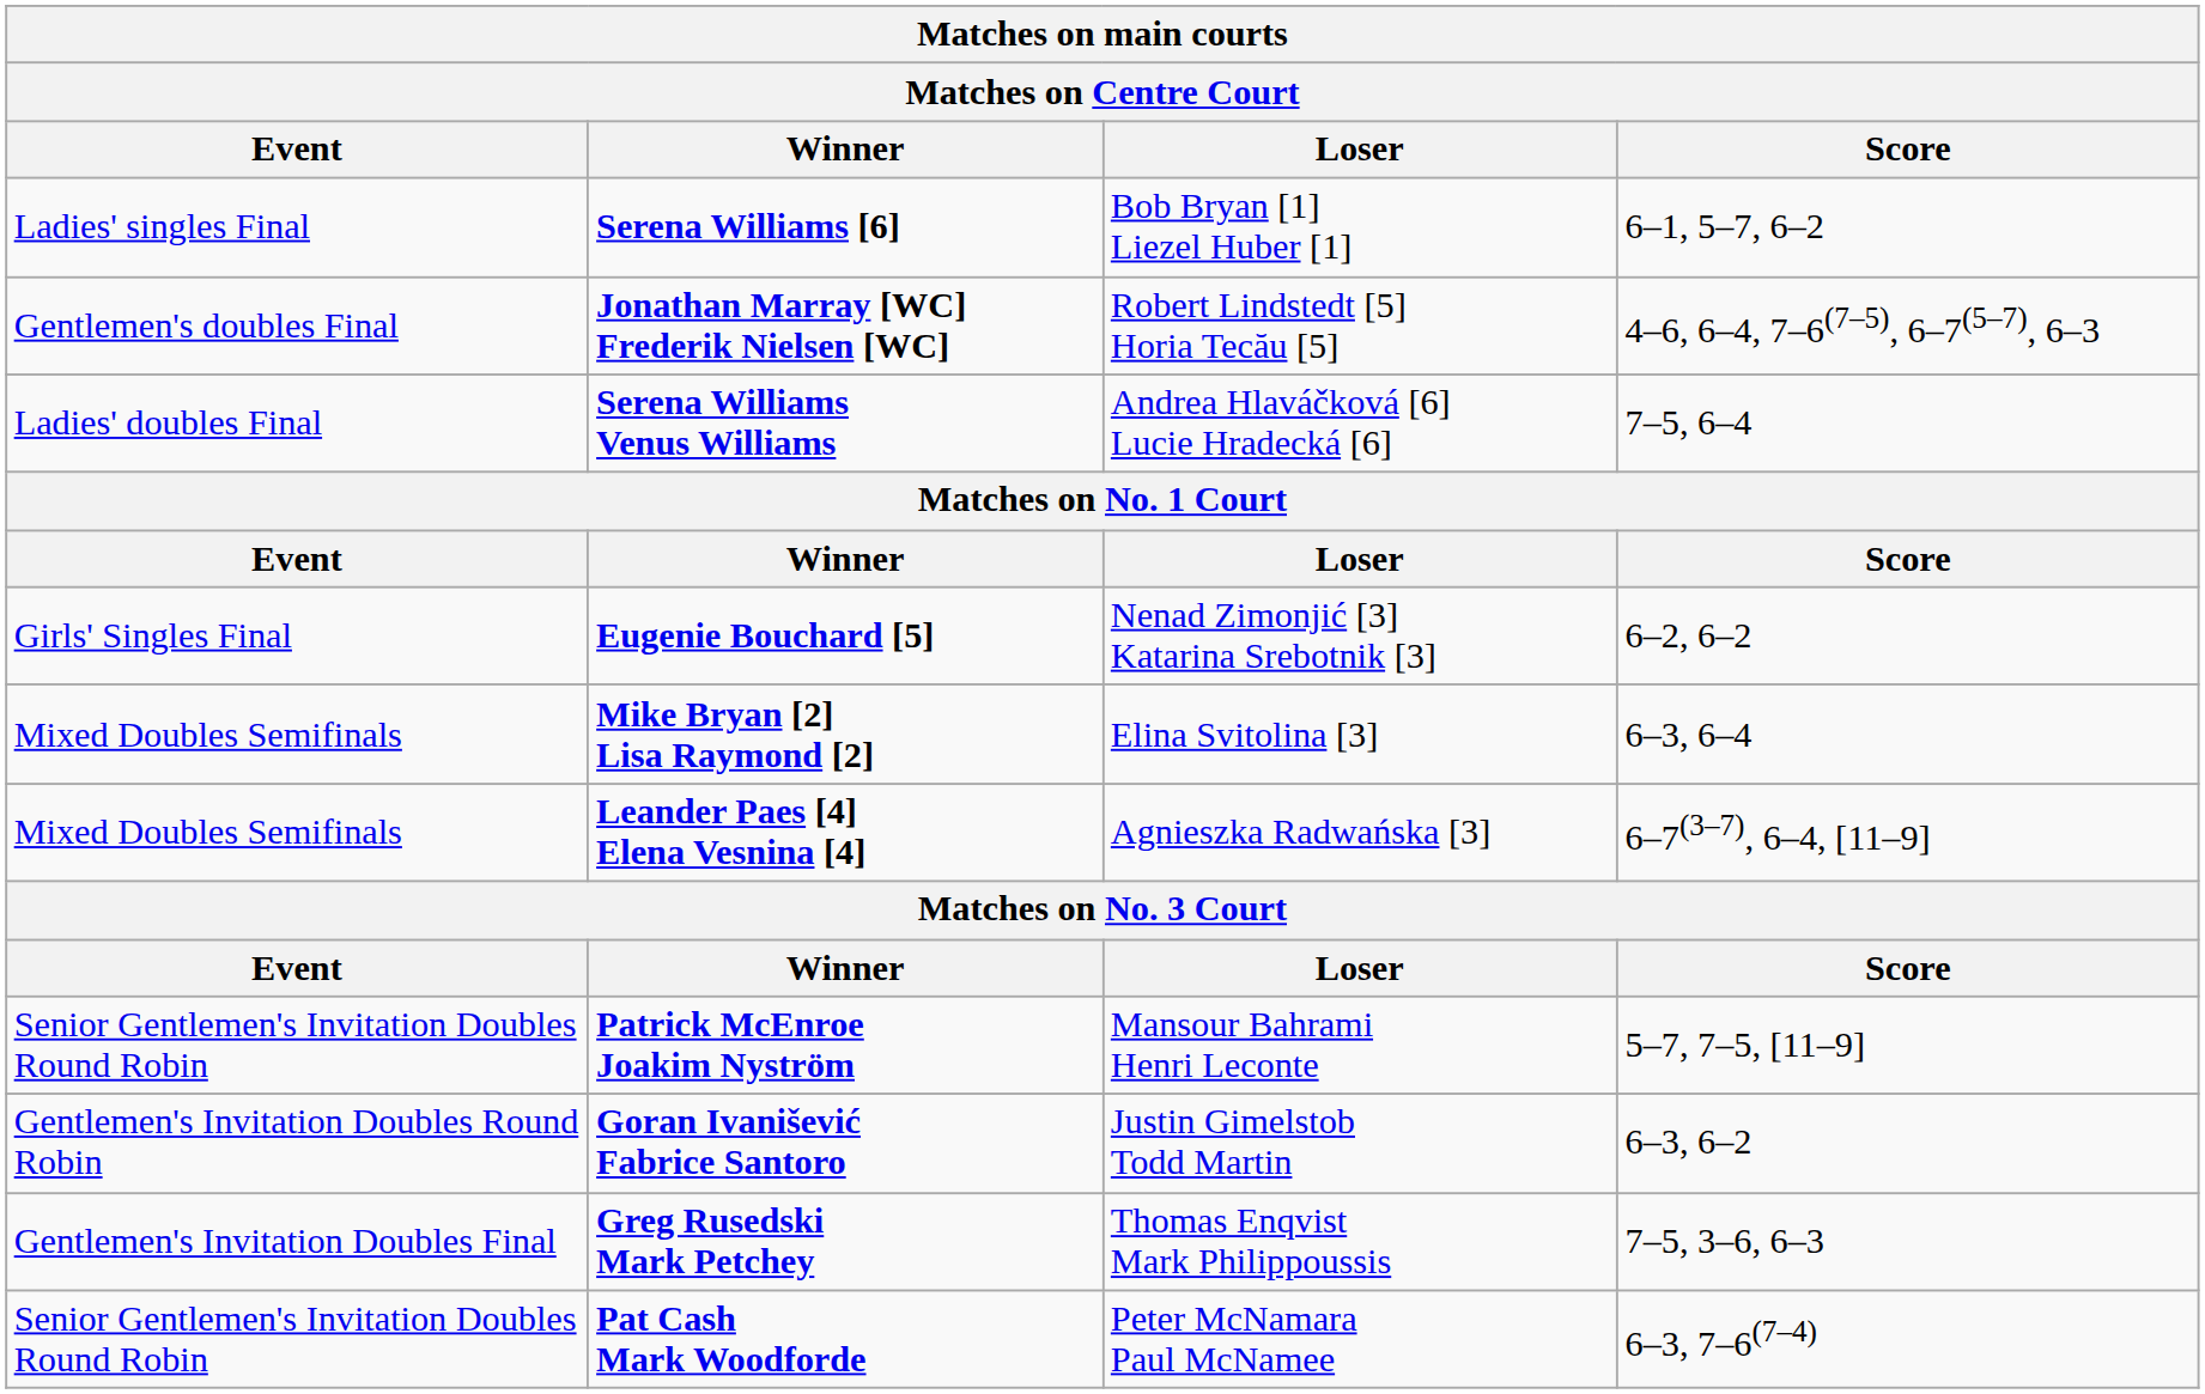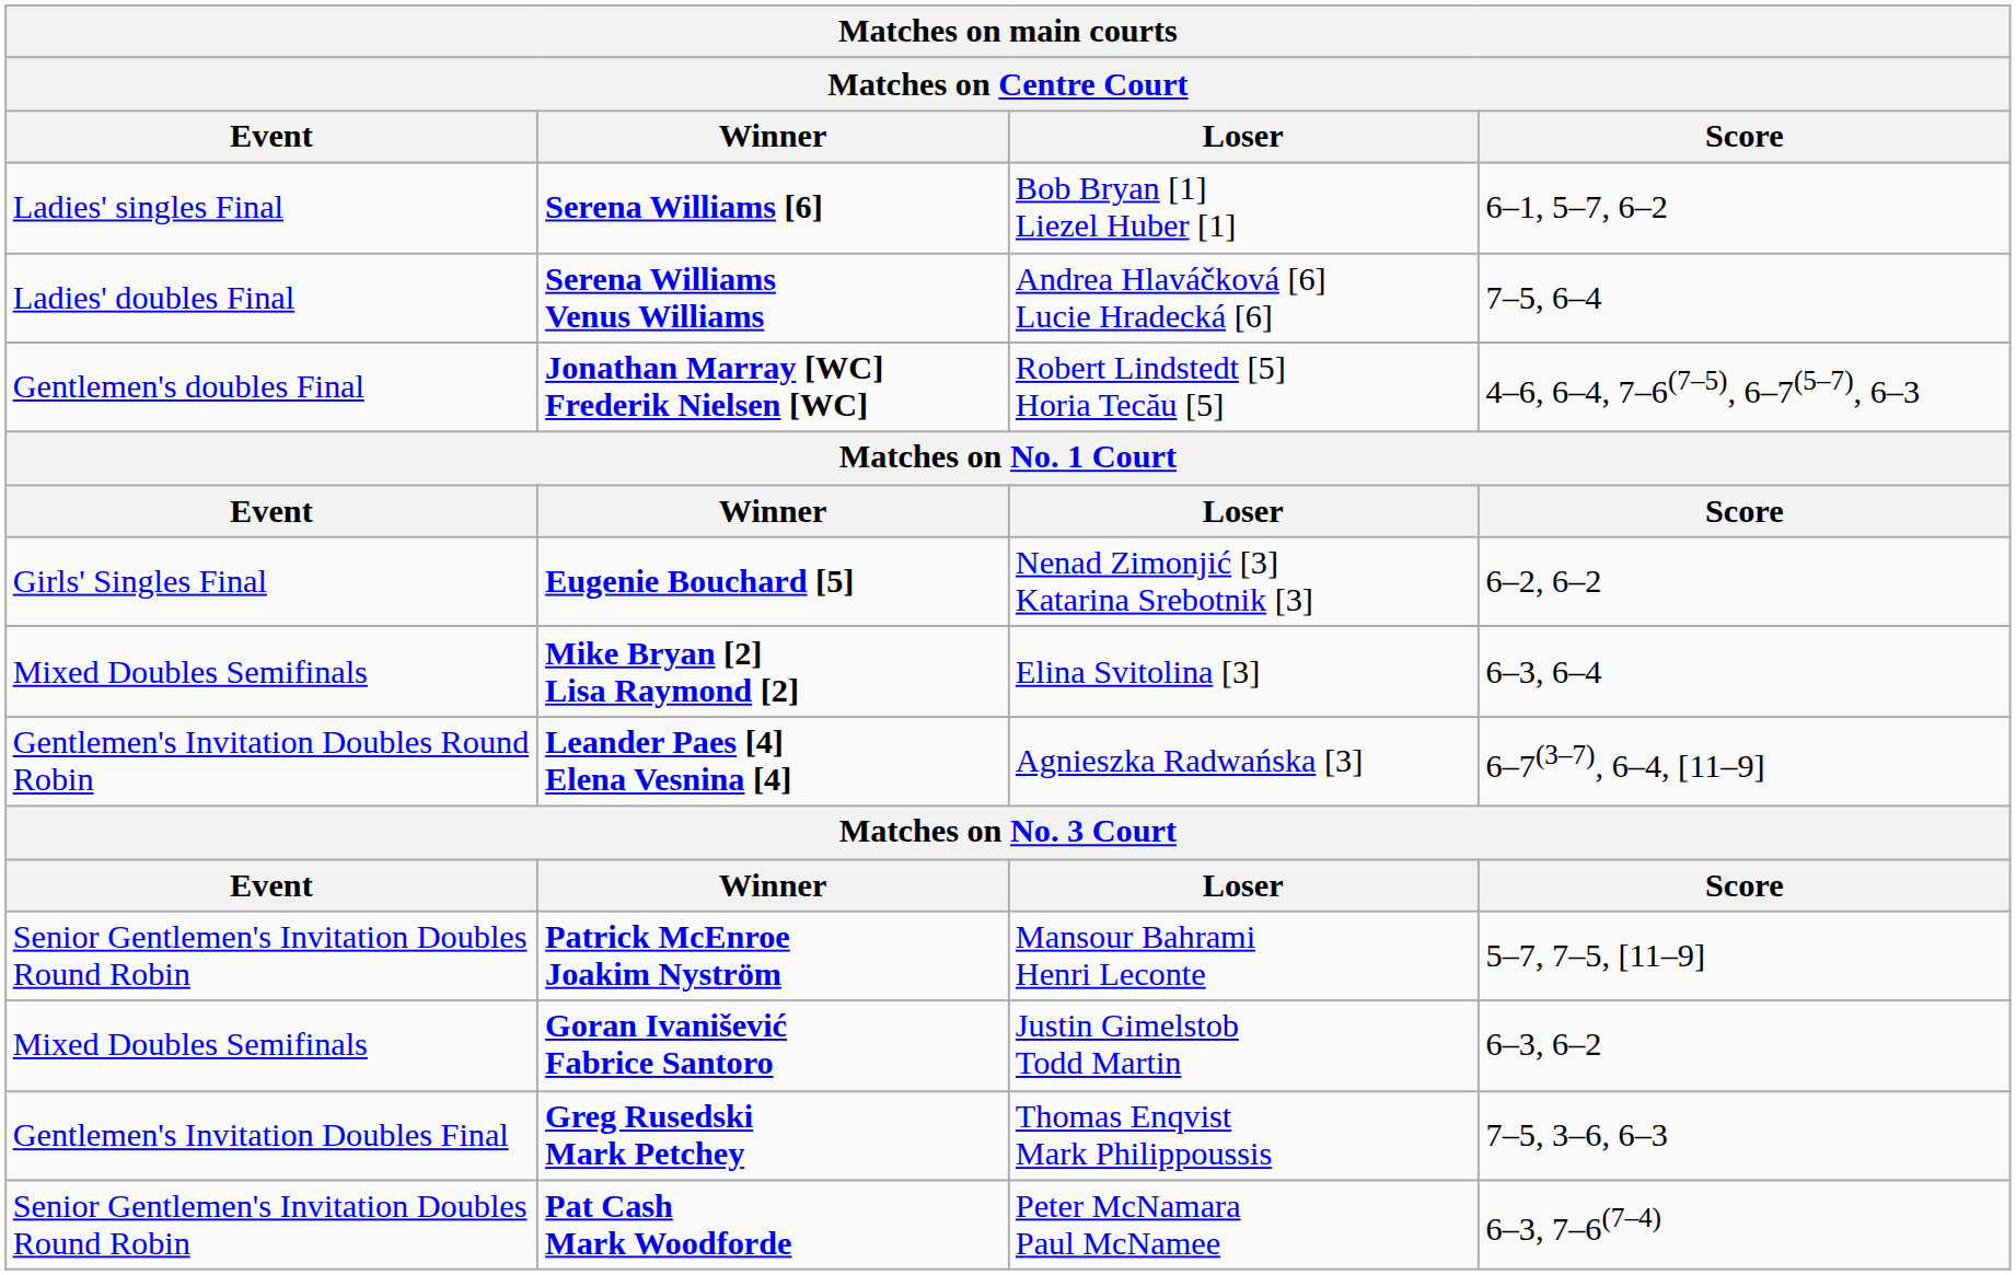 <table class="wikitable collapsible uncollapsed" style="margin:auto;">
 <tr>
 <th colspan="4" style="white-space:nowrap;">Matches on main courts</th>
 </tr>
 <tr>
 <th colspan="4">Matches on <a href='#'>Centre Court</a></th>
 </tr>
 <tr>
 <th width=220>Event</th>
 <th width=220>Winner</th>
 <th width=220>Loser</th>
 <th width=250>Score</th>
 </tr>
 <tr>
 <td><a href='#'>Ladies' singles Final</a></td>
 <td> <strong><a href='#'>Serena Williams</a> [6]</strong></td>
 <td> <a href='#'>Bob Bryan</a> [1]<br> <a href='#'>Liezel Huber</a> [1]</td>
 <td>6–1, 5–7, 6–2</td>
 </tr>
 <tr>
+<td><a href='#'>Ladies' doubles Final</a></td>
+<td> <strong><a href='#'>Serena Williams</a></strong><br> <strong><a href='#'>Venus Williams</a> </strong></td>
+<td> <a href='#'>Andrea Hlaváčková</a> [6]<br> <a href='#'>Lucie Hradecká</a> [6]</td>
+<td>7–5, 6–4</td>
+</tr>
+<tr>
 <td><a href='#'>Gentlemen's doubles Final</a></td>
 <td> <strong><a href='#'>Jonathan Marray</a> [WC]</strong><br> <strong><a href='#'>Frederik Nielsen</a> [WC]</strong></td>
 <td> <a href='#'>Robert Lindstedt</a> [5]<br> <a href='#'>Horia Tecău</a> [5]</td>
 <td>4–6, 6–4, 7–6<sup>(7–5)</sup>, 6–7<sup>(5–7)</sup>, 6–3</td>
-</tr>
-<tr>
-<td><a href='#'>Ladies' doubles Final</a></td>
-<td> <strong><a href='#'>Serena Williams</a></strong><br> <strong><a href='#'>Venus Williams</a> </strong></td>
-<td> <a href='#'>Andrea Hlaváčková</a> [6]<br> <a href='#'>Lucie Hradecká</a> [6]</td>
-<td>7–5, 6–4</td>
 </tr>
 <tr>
 <th colspan="4">Matches on <a href='#'>No. 1 Court</a></th>
 </tr>
 <tr>
 <th width=220>Event</th>
 <th width=220>Winner</th>
 <th width=220>Loser</th>
 <th width=250>Score</th>
 </tr>
 <tr>
 <td><a href='#'>Girls' Singles Final</a></td>
 <td> <strong><a href='#'>Eugenie Bouchard</a> [5]</strong></td>
 <td> <a href='#'>Nenad Zimonjić</a> [3]<br> <a href='#'>Katarina Srebotnik</a> [3]</td>
 <td>6–2, 6–2</td>
 </tr>
 <tr>
 <td><a href='#'>Mixed Doubles Semifinals</a></td>
 <td> <strong><a href='#'>Mike Bryan</a> [2]</strong><br> <strong><a href='#'>Lisa Raymond</a> [2]</strong></td>
 <td> <a href='#'>Elina Svitolina</a> [3]</td>
 <td>6–3, 6–4</td>
 </tr>
 <tr>
-<td><a href='#'>Mixed Doubles Semifinals</a></td>
+<td><a href='#'>Gentlemen's Invitation Doubles Round Robin</a></td>
 <td> <strong><a href='#'>Leander Paes</a> [4]</strong><br> <strong><a href='#'>Elena Vesnina</a> [4]</strong></td>
 <td> <a href='#'>Agnieszka Radwańska</a> [3]</td>
 <td>6–7<sup>(3–7)</sup>, 6–4, [11–9]</td>
 </tr>
 <tr>
 <th colspan="4">Matches on <a href='#'>No. 3 Court</a></th>
 </tr>
 <tr>
 <th width=250>Event</th>
 <th width=220>Winner</th>
 <th width=220>Loser</th>
 <th width=220>Score</th>
 </tr>
 <tr>
 <td><a href='#'>Senior Gentlemen's Invitation Doubles Round Robin</a></td>
 <td> <strong><a href='#'>Patrick McEnroe</a></strong><br> <strong><a href='#'>Joakim Nyström</a></strong></td>
 <td> <a href='#'>Mansour Bahrami</a><br> <a href='#'>Henri Leconte</a></td>
 <td>5–7, 7–5, [11–9]</td>
 </tr>
 <tr>
-<td><a href='#'>Gentlemen's Invitation Doubles Round Robin</a></td>
+<td><a href='#'>Mixed Doubles Semifinals</a></td>
 <td> <strong><a href='#'>Goran Ivanišević</a></strong><br> <strong><a href='#'>Fabrice Santoro</a></strong></td>
 <td> <a href='#'>Justin Gimelstob</a><br> <a href='#'>Todd Martin</a></td>
 <td>6–3, 6–2</td>
 </tr>
 <tr>
 <td><a href='#'>Gentlemen's Invitation Doubles Final</a></td>
 <td> <strong><a href='#'>Greg Rusedski</a></strong><br> <strong><a href='#'>Mark Petchey</a></strong></td>
 <td> <a href='#'>Thomas Enqvist</a><br> <a href='#'>Mark Philippoussis</a></td>
 <td>7–5, 3–6, 6–3</td>
 </tr>
 <tr>
 <td><a href='#'>Senior Gentlemen's Invitation Doubles Round Robin</a></td>
 <td> <strong><a href='#'>Pat Cash</a></strong><br> <strong><a href='#'>Mark Woodforde</a></strong></td>
 <td> <a href='#'>Peter McNamara</a><br> <a href='#'>Paul McNamee</a></td>
 <td>6–3, 7–6<sup>(7–4)</sup></td>
 </tr>
 </table>
